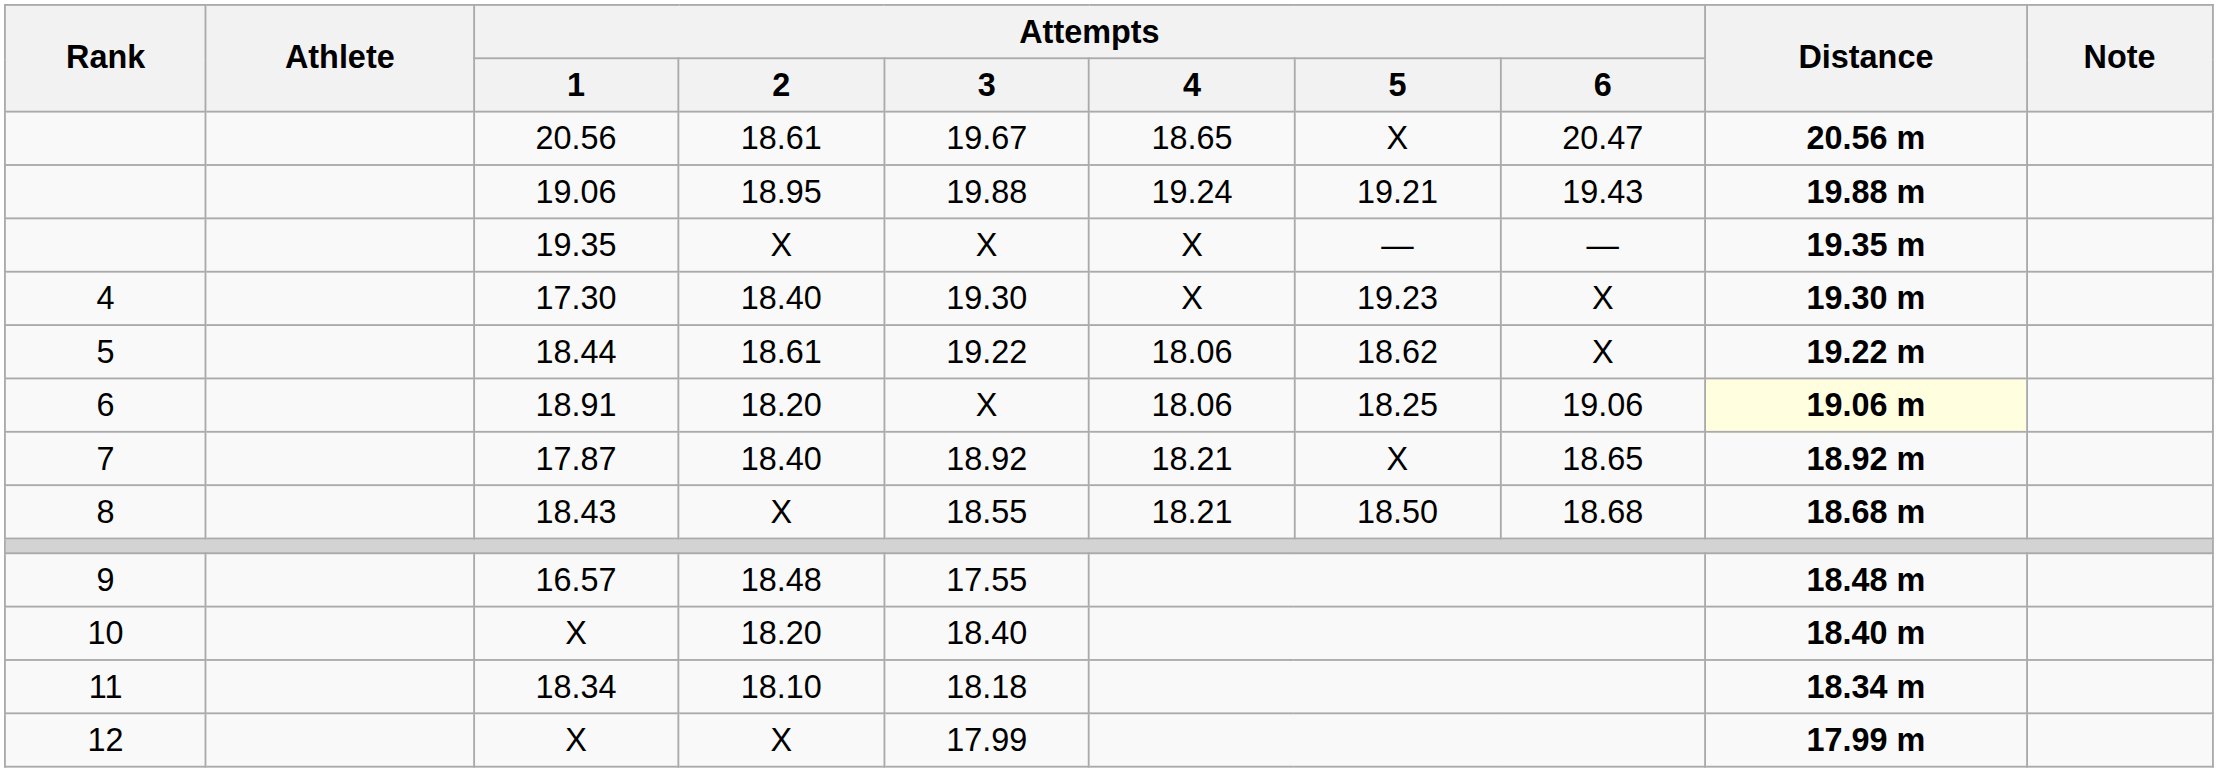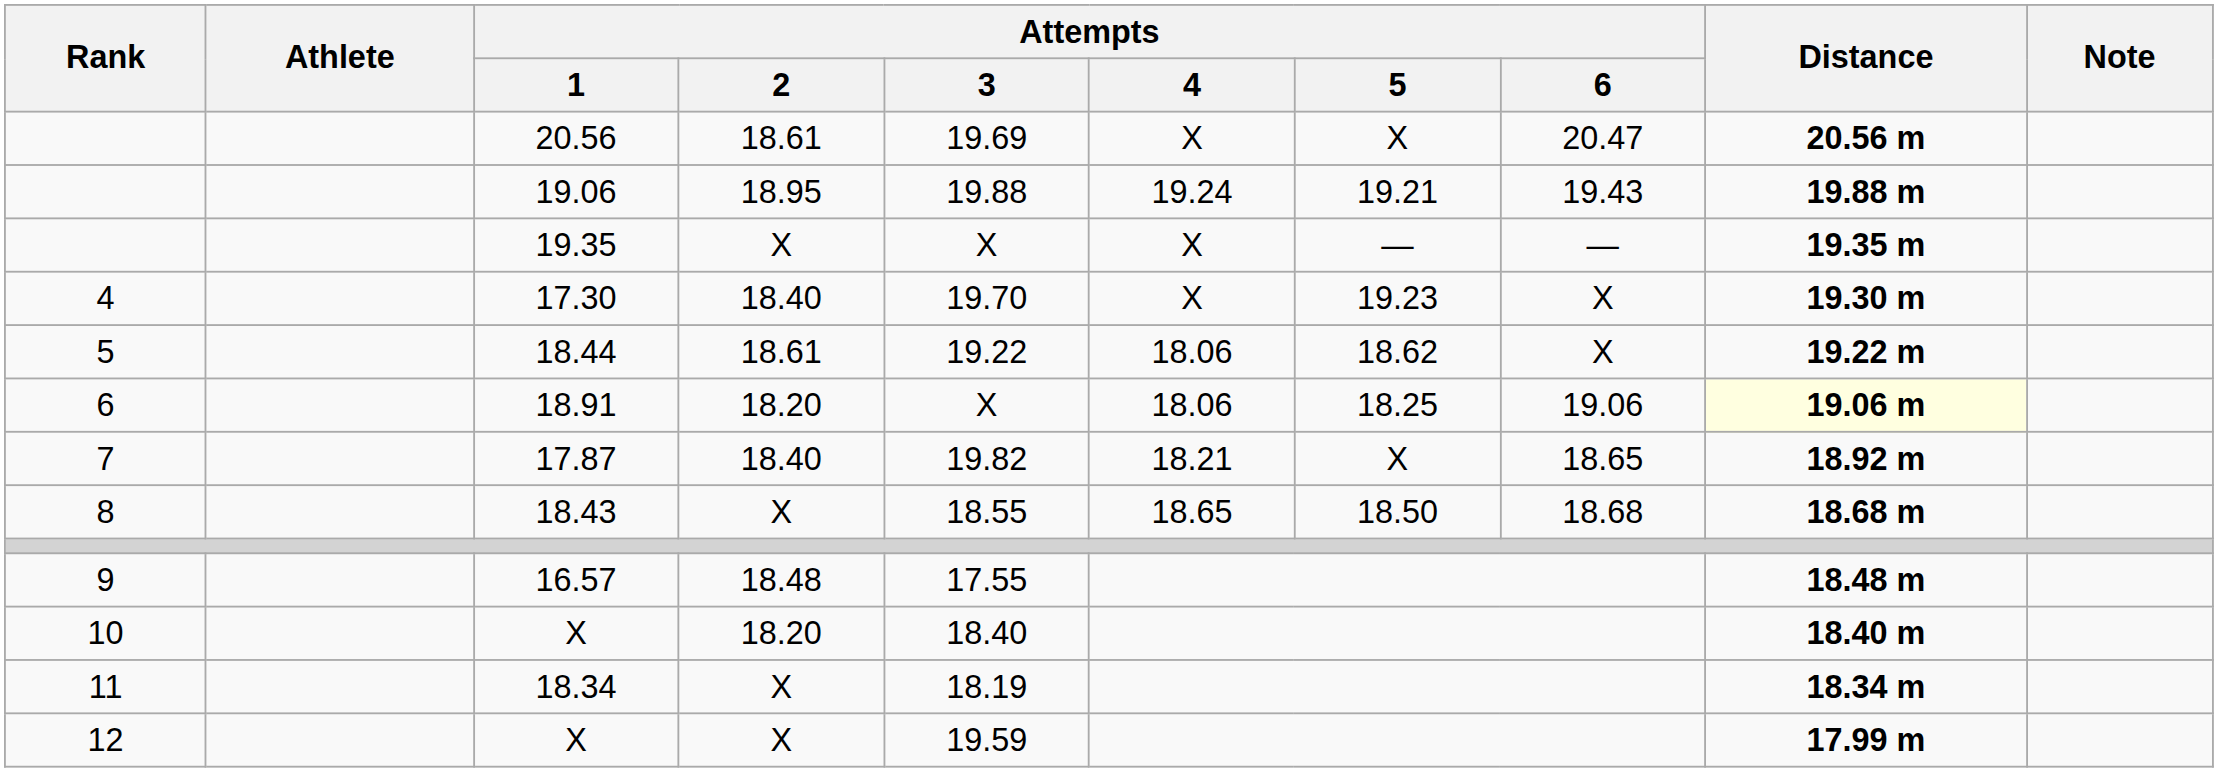 <table class="wikitable" style=" text-align:center; font-size:110%;" width="95%">
 <tr>
 <th rowspan="2">Rank</th>
 <th rowspan="2">Athlete</th>
 <th colspan="6">Attempts</th>
 <th rowspan="2">Distance</th>
 <th rowspan="2">Note</th>
 </tr>
 <tr>
 <th>1</th>
 <th>2</th>
 <th>3</th>
 <th>4</th>
 <th>5</th>
 <th>6</th>
 </tr>
 <tr>
 <td></td>
 <td align=left></td>
 <td>20.56</td>
 <td>18.61</td>
-<td>19.67</td>
-<td>18.65</td>
+<td>19.69</td>
+<td>X</td>
 <td>X</td>
 <td>20.47</td>
 <td><strong>20.56 m </strong></td>
 <td></td>
 </tr>
 <tr>
 <td></td>
 <td align=left></td>
 <td>19.06</td>
 <td>18.95</td>
 <td>19.88</td>
 <td>19.24</td>
 <td>19.21</td>
 <td>19.43</td>
 <td><strong>19.88 m </strong></td>
 <td></td>
 </tr>
 <tr>
 <td></td>
 <td align=left></td>
 <td>19.35</td>
 <td>X</td>
 <td>X</td>
 <td>X</td>
 <td>—</td>
 <td>—</td>
 <td><strong>19.35 m </strong></td>
 <td></td>
 </tr>
 <tr>
 <td>4</td>
 <td align=left></td>
 <td>17.30</td>
 <td>18.40</td>
-<td>19.30</td>
+<td>19.70</td>
 <td>X</td>
 <td>19.23</td>
 <td>X</td>
 <td><strong>19.30 m </strong></td>
 <td></td>
 </tr>
 <tr>
 <td>5</td>
 <td align=left></td>
 <td>18.44</td>
 <td>18.61</td>
 <td>19.22</td>
 <td>18.06</td>
 <td>18.62</td>
 <td>X</td>
 <td><strong>19.22 m </strong></td>
 <td></td>
 </tr>
 <tr>
 <td>6</td>
 <td align=left></td>
 <td>18.91</td>
 <td>18.20</td>
 <td>X</td>
 <td>18.06</td>
 <td>18.25</td>
 <td>19.06</td>
 <td style="background: lightyellow;"><strong>19.06 m </strong></td>
 <td></td>
 </tr>
 <tr>
 <td>7</td>
 <td align=left></td>
 <td>17.87</td>
 <td>18.40</td>
-<td>18.92</td>
+<td>19.82</td>
 <td>18.21</td>
 <td>X</td>
 <td>18.65</td>
 <td><strong>18.92 m </strong></td>
 <td></td>
 </tr>
 <tr>
 <td>8</td>
 <td align=left></td>
 <td>18.43</td>
 <td>X</td>
 <td>18.55</td>
-<td>18.21</td>
+<td>18.65</td>
 <td>18.50</td>
 <td>18.68</td>
 <td><strong>18.68 m </strong></td>
 <td></td>
 </tr>
 <tr>
 <td colspan=10 bgcolor=lightgray></td>
 </tr>
 <tr>
 <td>9</td>
 <td align=left></td>
 <td>16.57</td>
 <td>18.48</td>
 <td>17.55</td>
 <td colspan=3></td>
 <td><strong>18.48 m </strong></td>
 <td></td>
 </tr>
 <tr>
 <td>10</td>
 <td align=left></td>
 <td>X</td>
 <td>18.20</td>
 <td>18.40</td>
 <td colspan=3></td>
 <td><strong>18.40 m </strong></td>
 <td></td>
 </tr>
 <tr>
 <td>11</td>
 <td align=left></td>
 <td>18.34</td>
-<td>18.10</td>
-<td>18.18</td>
+<td>X</td>
+<td>18.19</td>
 <td colspan=3></td>
 <td><strong>18.34 m </strong></td>
 <td></td>
 </tr>
 <tr>
 <td>12</td>
 <td align=left></td>
 <td>X</td>
 <td>X</td>
-<td>17.99</td>
+<td>19.59</td>
 <td colspan=3></td>
 <td><strong>17.99 m </strong></td>
 <td></td>
 </tr>
 </table>
